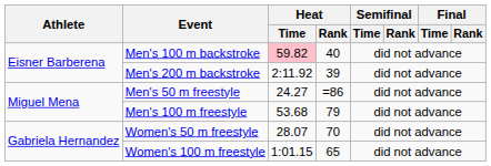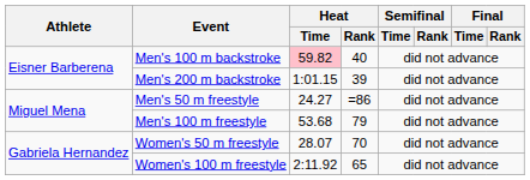 <table class=wikitable style="font-size:90%">
 <tr>
 <th rowspan="2">Athlete</th>
 <th rowspan="2">Event</th>
 <th colspan="2">Heat</th>
 <th colspan="2">Semifinal</th>
 <th colspan="2">Final</th>
 </tr>
 <tr style="font-size:95%">
 <th>Time</th>
 <th>Rank</th>
 <th>Time</th>
 <th>Rank</th>
 <th>Time</th>
 <th>Rank</th>
 </tr>
 <tr align=center>
 <td align=left rowspan=2><a href='#'>Eisner Barberena</a></td>
 <td align=left><a href='#'>Men's 100 m backstroke</a></td>
 <td style="background: pink;">59.82</td>
 <td>40</td>
 <td colspan=4>did not advance</td>
 </tr>
 <tr align=center>
 <td align=left><a href='#'>Men's 200 m backstroke</a></td>
-<td>2:11.92</td>
+<td>1:01.15</td>
 <td>39</td>
 <td colspan=4>did not advance</td>
 </tr>
 <tr align=center>
 <td align=left rowspan=2><a href='#'>Miguel Mena</a></td>
 <td align=left><a href='#'>Men's 50 m freestyle</a></td>
 <td>24.27</td>
 <td>=86</td>
 <td colspan=4>did not advance</td>
 </tr>
 <tr align=center>
 <td align=left><a href='#'>Men's 100 m freestyle</a></td>
 <td>53.68</td>
 <td>79</td>
 <td colspan=4>did not advance</td>
 </tr>
 <tr align=center>
 <td align=left rowspan=2><a href='#'>Gabriela Hernandez</a></td>
 <td align=left><a href='#'>Women's 50 m freestyle</a></td>
 <td>28.07</td>
 <td>70</td>
 <td colspan=4>did not advance</td>
 </tr>
 <tr align=center>
 <td align=left><a href='#'>Women's 100 m freestyle</a></td>
-<td>1:01.15</td>
+<td>2:11.92</td>
 <td>65</td>
 <td colspan=4>did not advance</td>
 </tr>
 </table>
